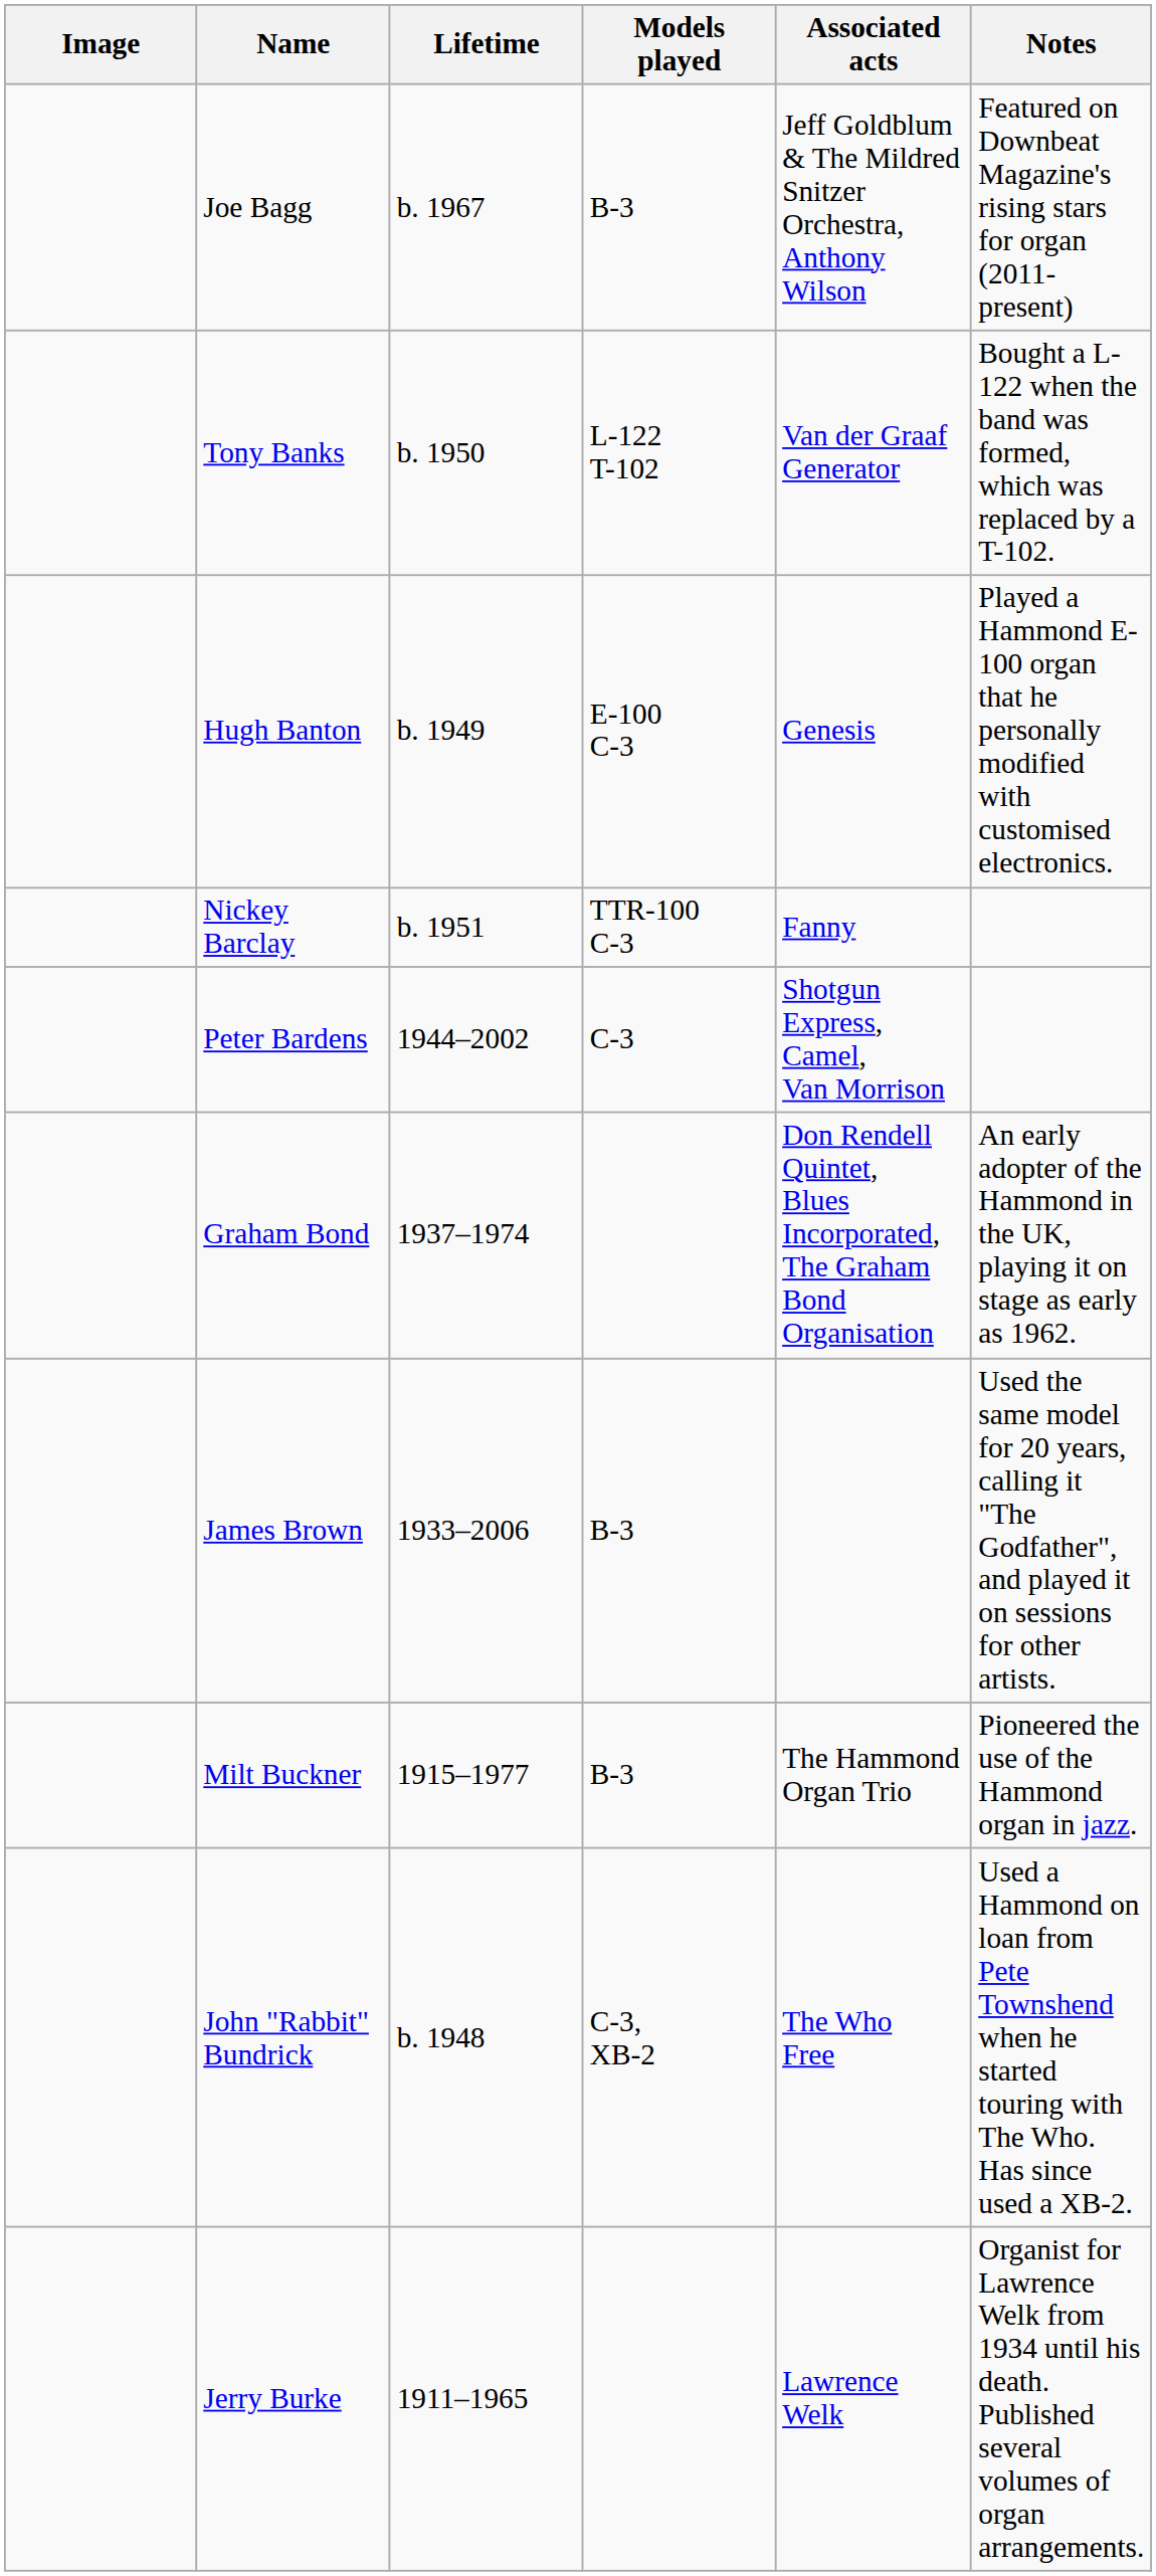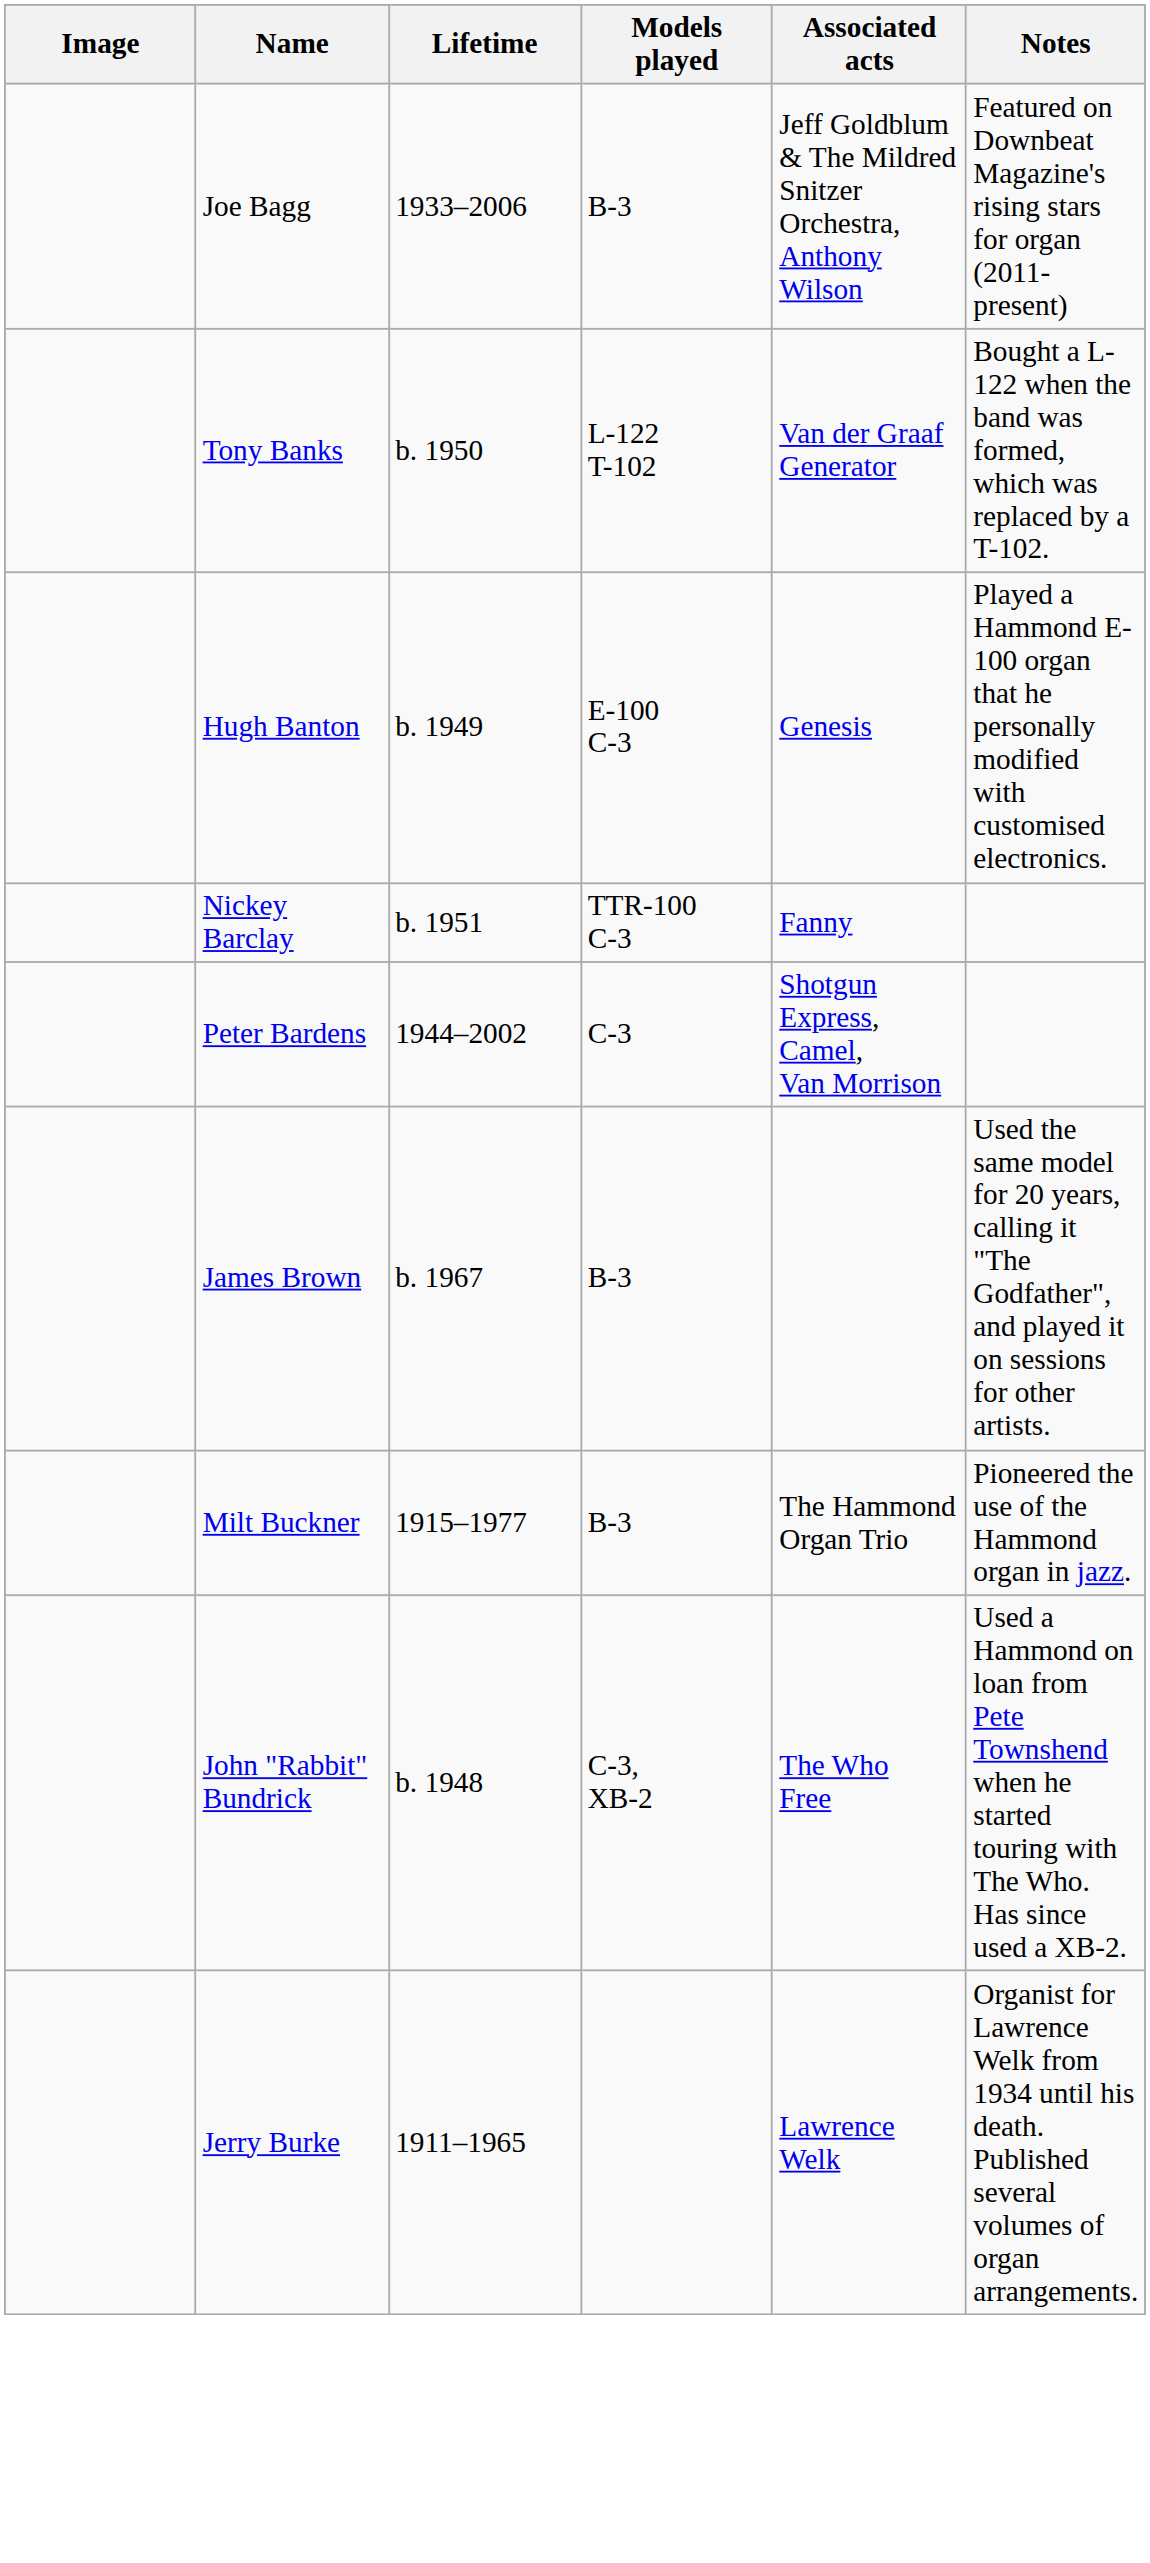 <table class="wikitable" style="width:100%">
 <tr>
 <th style="width:100px;">Image</th>
 <th style="width:100px;">Name</th>
 <th style="width:100px;">Lifetime</th>
 <th style="width:100px;">Models played</th>
 <th style="width:100px;">Associated acts</th>
 <th style="width:*;">Notes</th>
 </tr>
 <tr>
 <td></td>
 <td>Joe Bagg</td>
-<td>b. 1967</td>
+<td>1933–2006</td>
 <td>B-3</td>
 <td>Jeff Goldblum & The Mildred Snitzer Orchestra, <a href='#'>Anthony Wilson</a></td>
 <td>Featured on Downbeat Magazine's rising stars for organ (2011-present)</td>
 </tr>
 <tr>
 <td></td>
 <td><a href='#'>Tony Banks</a></td>
 <td>b. 1950</td>
 <td>L-122<br>T-102<br></td>
 <td><a href='#'>Van der Graaf Generator</a></td>
 <td>Bought a L-122 when the band was formed, which was replaced by a T-102.</td>
 </tr>
 <tr>
 <td></td>
 <td><a href='#'>Hugh Banton</a></td>
 <td>b. 1949</td>
 <td>E-100<br>C-3<br></td>
 <td><a href='#'>Genesis</a></td>
 <td>Played a Hammond E-100 organ that he personally modified with customised electronics.</td>
 </tr>
 <tr>
 <td></td>
 <td><a href='#'>Nickey Barclay</a></td>
 <td>b. 1951</td>
 <td>TTR-100<br>C-3</td>
 <td><a href='#'>Fanny</a></td>
 </tr>
 <tr>
 <td></td>
 <td><a href='#'>Peter Bardens</a></td>
 <td>1944–2002</td>
 <td>C-3</td>
 <td><a href='#'>Shotgun Express</a>, <br><a href='#'>Camel</a>, <br><a href='#'>Van Morrison</a></td>
 <td></td>
 </tr>
 <tr>
 <td></td>
-<td><a href='#'>Graham Bond</a></td>
-<td>1937–1974</td>
-<td></td>
-<td><a href='#'>Don Rendell Quintet</a>, <br><a href='#'>Blues Incorporated</a>, <br><a href='#'>The Graham Bond Organisation</a></td>
-<td>An early adopter of the Hammond in the UK, playing it on stage as early as 1962.</td>
-</tr>
-<tr>
-<td></td>
 <td><a href='#'>James Brown</a></td>
-<td>1933–2006</td>
+<td>b. 1967</td>
 <td>B-3</td>
 <td></td>
 <td>Used the same model for 20 years, calling it "The Godfather", and played it on sessions for other artists.</td>
 </tr>
 <tr>
 <td></td>
 <td><a href='#'>Milt Buckner</a></td>
 <td>1915–1977</td>
 <td>B-3</td>
 <td>The Hammond Organ Trio</td>
 <td>Pioneered the use of the Hammond organ in <a href='#'>jazz</a>.</td>
 </tr>
 <tr>
 <td></td>
 <td><a href='#'>John "Rabbit" Bundrick</a></td>
 <td>b. 1948</td>
 <td>C-3, <br>XB-2</td>
 <td><a href='#'>The Who</a><br><a href='#'>Free</a></td>
 <td>Used a Hammond on loan from <a href='#'>Pete Townshend</a> when he started touring with The Who. Has since used a XB-2.</td>
 </tr>
 <tr>
 <td></td>
 <td><a href='#'>Jerry Burke</a></td>
 <td>1911–1965</td>
 <td></td>
 <td><a href='#'>Lawrence Welk</a></td>
 <td>Organist for Lawrence Welk from 1934 until his death. Published several volumes of organ arrangements.</td>
 </tr>
 </table>
